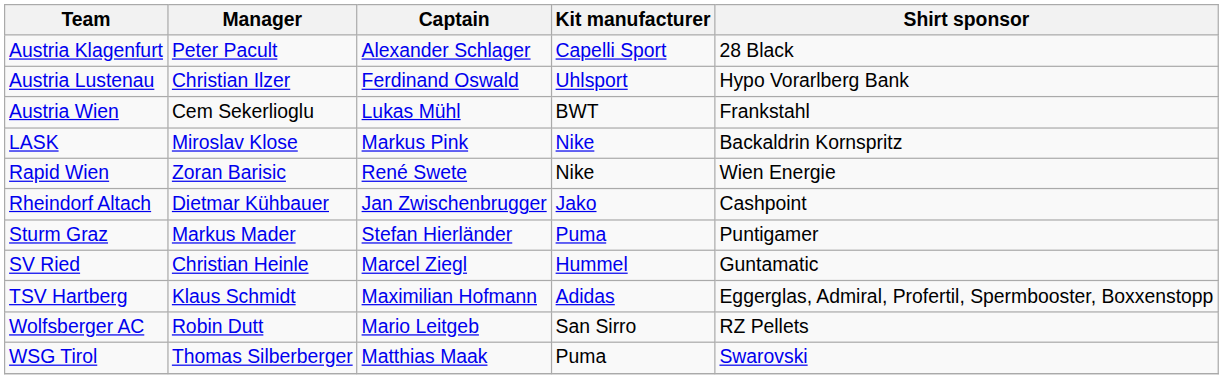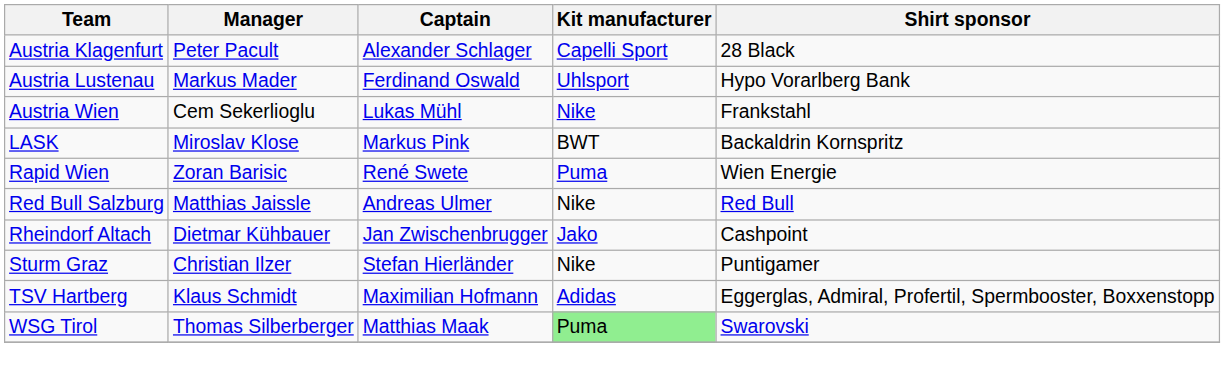 <table class="wikitable sortable">
 <tr>
 <th>Team</th>
 <th>Manager</th>
 <th>Captain</th>
 <th>Kit manufacturer</th>
 <th>Shirt sponsor</th>
 </tr>
 <tr>
 <td><a href='#'>Austria Klagenfurt</a></td>
 <td> <a href='#'>Peter Pacult</a></td>
 <td> <a href='#'>Alexander Schlager</a></td>
 <td><a href='#'>Capelli Sport</a></td>
 <td>28 Black</td>
 </tr>
 <tr>
 <td><a href='#'>Austria Lustenau</a></td>
-<td> <a href='#'>Christian Ilzer</a></td>
+<td> <a href='#'>Markus Mader</a></td>
 <td> <a href='#'>Ferdinand Oswald</a></td>
 <td><a href='#'>Uhlsport</a></td>
 <td>Hypo Vorarlberg Bank</td>
 </tr>
 <tr>
 <td><a href='#'>Austria Wien</a></td>
 <td> Cem Sekerlioglu</td>
 <td> <a href='#'>Lukas Mühl</a></td>
-<td>BWT</td>
+<td><a href='#'>Nike</a></td>
 <td>Frankstahl</td>
 </tr>
 <tr>
 <td><a href='#'>LASK</a></td>
 <td> <a href='#'>Miroslav Klose</a></td>
 <td> <a href='#'>Markus Pink</a></td>
-<td><a href='#'>Nike</a></td>
+<td>BWT</td>
 <td>Backaldrin Kornspritz</td>
 </tr>
 <tr>
 <td><a href='#'>Rapid Wien</a></td>
 <td> <a href='#'>Zoran Barisic</a></td>
 <td> <a href='#'>René Swete</a></td>
+<td><a href='#'>Puma</a></td>
+<td>Wien Energie</td>
+</tr>
+<tr>
+<td><a href='#'>Red Bull Salzburg</a></td>
+<td> <a href='#'>Matthias Jaissle</a></td>
+<td> <a href='#'>Andreas Ulmer</a></td>
 <td>Nike</td>
-<td>Wien Energie</td>
+<td><a href='#'>Red Bull</a></td>
 </tr>
 <tr>
 <td><a href='#'>Rheindorf Altach</a></td>
 <td> <a href='#'>Dietmar Kühbauer</a></td>
 <td> <a href='#'>Jan Zwischenbrugger</a></td>
 <td><a href='#'>Jako</a></td>
 <td>Cashpoint</td>
 </tr>
 <tr>
 <td><a href='#'>Sturm Graz</a></td>
-<td> <a href='#'>Markus Mader</a></td>
+<td> <a href='#'>Christian Ilzer</a></td>
 <td> <a href='#'>Stefan Hierländer</a></td>
-<td><a href='#'>Puma</a></td>
+<td>Nike</td>
 <td>Puntigamer</td>
-</tr>
-<tr>
-<td><a href='#'>SV Ried</a></td>
-<td> <a href='#'>Christian Heinle</a></td>
-<td> <a href='#'>Marcel Ziegl</a></td>
-<td><a href='#'>Hummel</a></td>
-<td>Guntamatic</td>
 </tr>
 <tr>
 <td><a href='#'>TSV Hartberg</a></td>
 <td> <a href='#'>Klaus Schmidt</a></td>
 <td> <a href='#'>Maximilian Hofmann</a></td>
 <td><a href='#'>Adidas</a></td>
 <td>Eggerglas, Admiral, Profertil, Spermbooster, Boxxenstopp</td>
 </tr>
 <tr>
-<td><a href='#'>Wolfsberger AC</a></td>
-<td> <a href='#'>Robin Dutt</a></td>
-<td> <a href='#'>Mario Leitgeb</a></td>
-<td>San Sirro</td>
-<td>RZ Pellets</td>
-</tr>
-<tr>
 <td><a href='#'>WSG Tirol</a></td>
 <td> <a href='#'>Thomas Silberberger</a></td>
 <td> <a href='#'>Matthias Maak</a></td>
-<td>Puma</td>
+<td style="background: lightgreen;">Puma</td>
 <td><a href='#'>Swarovski</a></td>
 </tr>
 <tr>
 </tr>
 </table>
